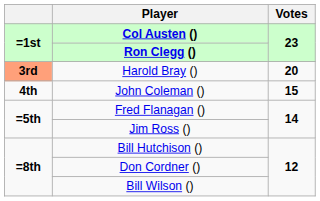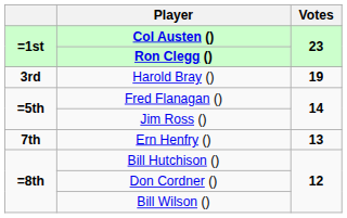 <table class="wikitable" style="text-align: center; font-size: 90%;">
 <tr>
 <th width="50"></th>
 <th width="250">Player</th>
 <th width="50">Votes</th>
 </tr>
 <tr style="background: #CCFFCC; font-weight: bold;">
 <td rowspan=2><strong>=1st</strong></td>
 <td><a href='#'>Col Austen</a> ()</td>
 <td rowspan=2><strong>23</strong></td>
 </tr>
 <tr style="background: #CCFFCC; font-weight: bold;">
 <td><a href='#'>Ron Clegg</a> ()</td>
 </tr>
 <tr>
-<td style="background: lightsalmon;"><strong>3rd</strong></td>
+<td><strong>3rd</strong></td>
 <td><a href='#'>Harold Bray</a> ()</td>
-<td><strong>20</strong></td>
-</tr>
-<tr>
-<td><strong>4th</strong></td>
-<td><a href='#'>John Coleman</a> ()</td>
-<td><strong>15</strong></td>
+<td><strong>19</strong></td>
 </tr>
 <tr>
 <td rowspan=2><strong>=5th</strong></td>
 <td><a href='#'>Fred Flanagan</a> ()</td>
 <td rowspan=2><strong>14</strong></td>
 </tr>
 <tr>
 <td><a href='#'>Jim Ross</a> ()</td>
+</tr>
+<tr>
+<td><strong>7th</strong></td>
+<td><a href='#'>Ern Henfry</a> ()</td>
+<td><strong>13</strong></td>
 </tr>
 <tr>
 <td rowspan=3><strong>=8th</strong></td>
 <td><a href='#'>Bill Hutchison</a> ()</td>
 <td rowspan=3><strong>12</strong></td>
 </tr>
 <tr>
 <td><a href='#'>Don Cordner</a> ()</td>
 </tr>
 <tr>
 <td><a href='#'>Bill Wilson</a> ()</td>
 </tr>
 </table>
